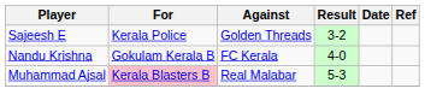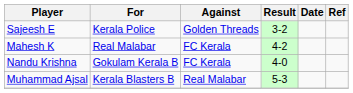 <table class="wikitable">
 <tr>
 <th>Player</th>
 <th>For</th>
 <th>Against</th>
 <th style="text-align:center">Result</th>
 <th>Date</th>
 <th>Ref</th>
 </tr>
 <tr>
 <td><a href='#'>Sajeesh E</a></td>
 <td><a href='#'>Kerala Police</a></td>
 <td><a href='#'>Golden Threads</a></td>
 <td align="center" style="background:#CCFFCC;">3-2</td>
 <td></td>
 <td></td>
 </tr>
 <tr>
+<td><a href='#'>Mahesh K</a></td>
+<td><a href='#'>Real Malabar</a></td>
+<td><a href='#'>FC Kerala</a></td>
+<td align="center" style="background:#CCFFCC;">4-2</td>
+<td></td>
+<td></td>
+</tr>
+<tr>
 <td><a href='#'>Nandu Krishna</a></td>
 <td><a href='#'>Gokulam Kerala B</a></td>
 <td><a href='#'>FC Kerala</a></td>
 <td align="center" style="background:#CCFFCC;">4-0</td>
 <td></td>
 <td></td>
 </tr>
 <tr>
 <td><a href='#'>Muhammad Ajsal</a></td>
-<td style="background: pink;"><a href='#'>Kerala Blasters B</a></td>
+<td><a href='#'>Kerala Blasters B</a></td>
 <td><a href='#'>Real Malabar</a></td>
 <td align="center" style="background:#CCFFCC;">5-3</td>
 <td></td>
 <td></td>
 </tr>
 <tr>
 </tr>
 </table>
